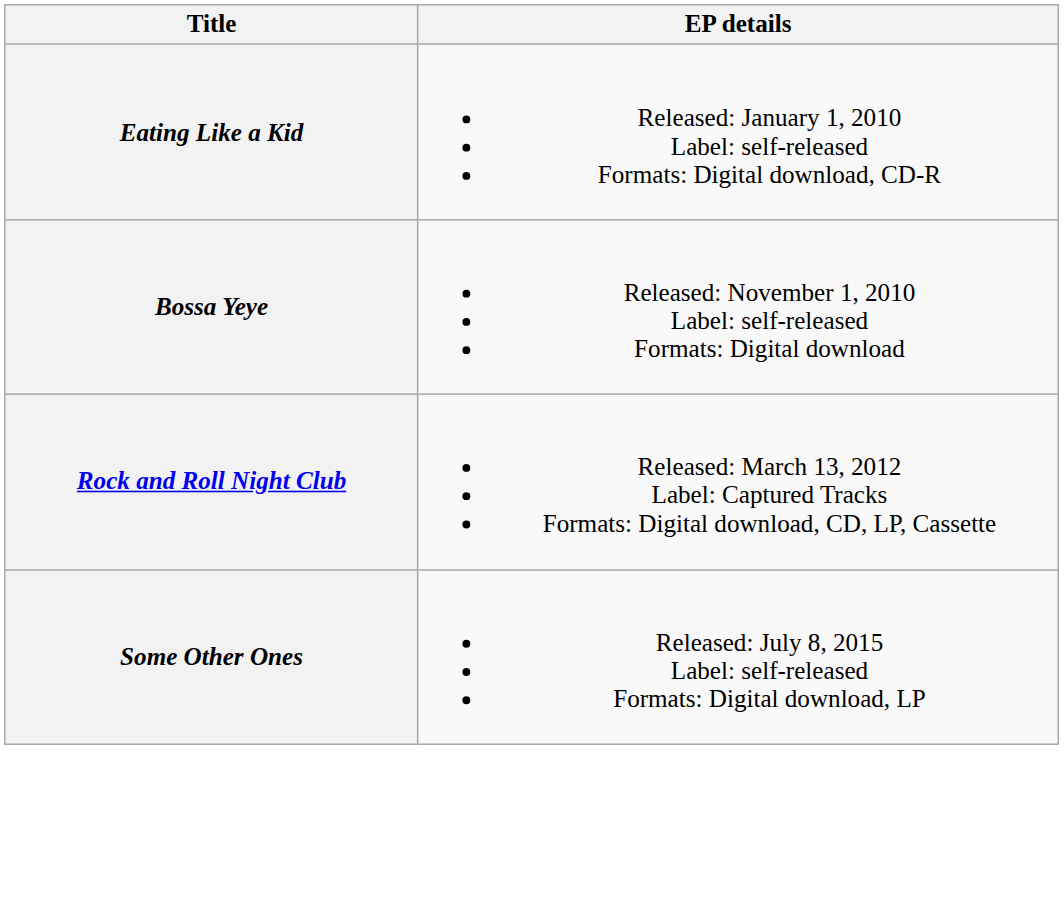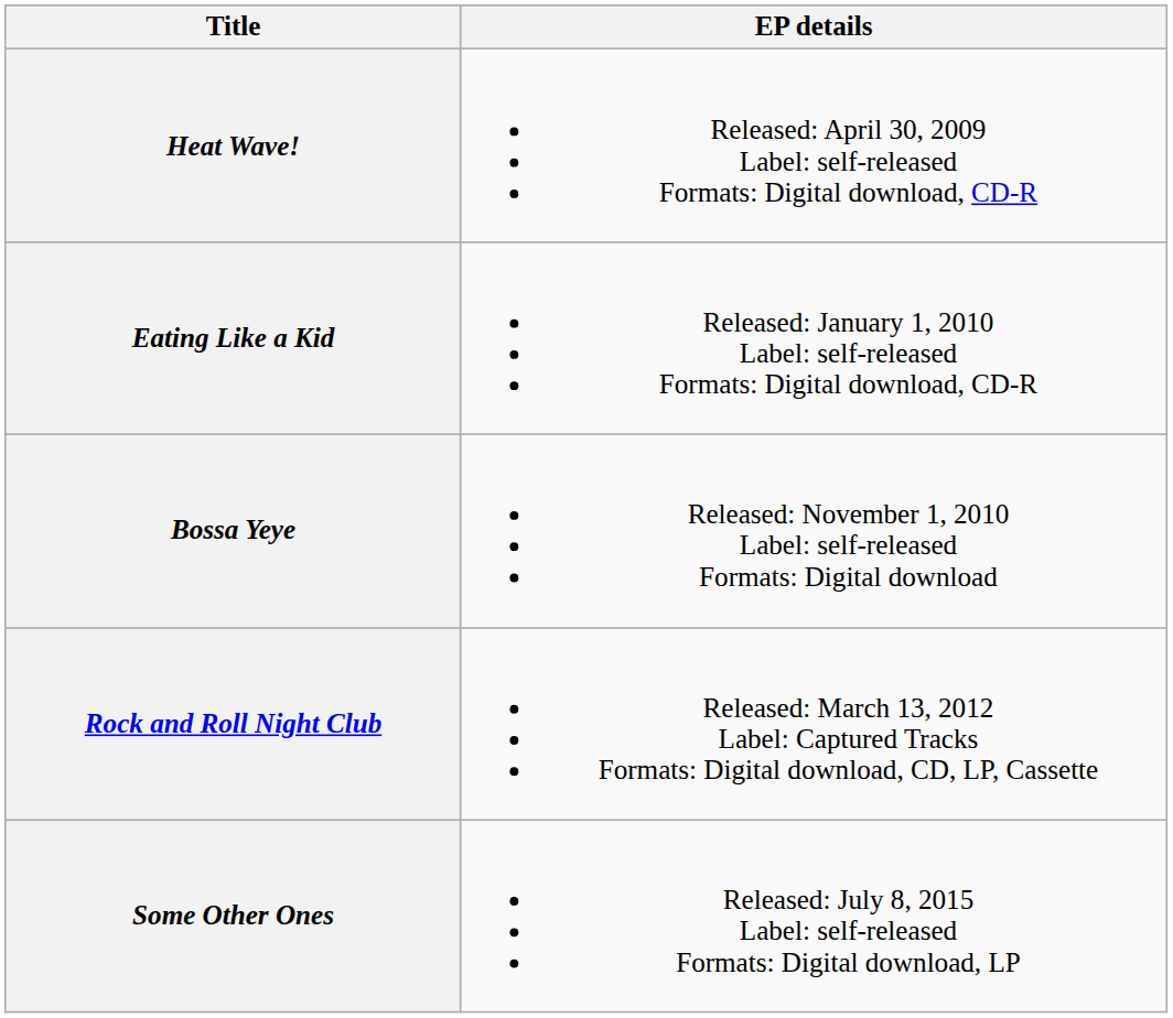 <table class="wikitable plainrowheaders" style="text-align:center;">
 <tr>
 <th scope="col" style="width:16em;">Title</th>
 <th scope="col" style="width:25em;">EP details</th>
+</tr>
+<tr>
+<th scope="row"><em>Heat Wave!</em></th>
+<td><br><ul><li>Released: April 30, 2009 </li><li>Label: self-released</li><li>Formats: Digital download, <a href='#'>CD-R</a></li></ul></td>
 </tr>
 <tr>
 <th scope="row"><em>Eating Like a Kid</em></th>
 <td><br><ul><li>Released: January 1, 2010 </li><li>Label: self-released</li><li>Formats: Digital download, CD-R</li></ul></td>
 </tr>
 <tr>
 <th scope="row"><em>Bossa Yeye</em></th>
 <td><br><ul><li>Released: November 1, 2010 </li><li>Label: self-released</li><li>Formats: Digital download</li></ul></td>
 </tr>
 <tr>
 <th scope="row"><em><a href='#'>Rock and Roll Night Club</a></em></th>
 <td><br><ul><li>Released: March 13, 2012 </li><li>Label: Captured Tracks</li><li>Formats: Digital download, CD, LP, Cassette</li></ul></td>
 </tr>
 <tr>
 <th scope="row"><em>Some Other Ones</em></th>
 <td><br><ul><li>Released: July 8, 2015 </li><li>Label: self-released</li><li>Formats: Digital download, LP</li></ul></td>
 </tr>
 </table>
